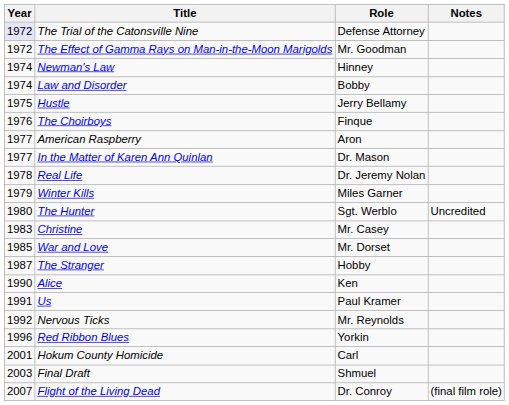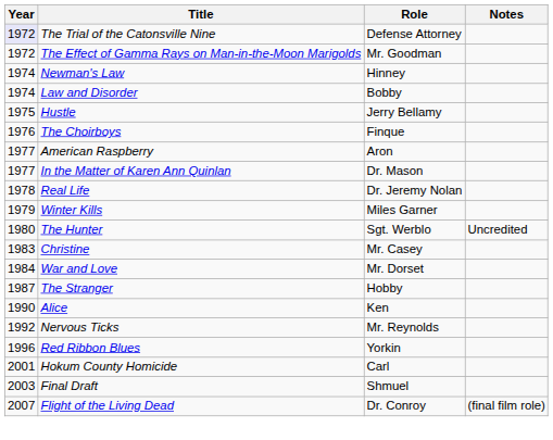 <table class="wikitable">
 <tr>
 <th>Year</th>
 <th>Title</th>
 <th>Role</th>
 <th>Notes</th>
 </tr>
 <tr>
 <td style="background: lavender;">1972</td>
 <td><em>The Trial of the Catonsville Nine</em></td>
 <td>Defense Attorney</td>
 <td></td>
 </tr>
 <tr>
 <td>1972</td>
 <td><em><a href='#'>The Effect of Gamma Rays on Man-in-the-Moon Marigolds</a></em></td>
 <td>Mr. Goodman</td>
 <td></td>
 </tr>
 <tr>
 <td>1974</td>
 <td><em><a href='#'>Newman's Law</a></em></td>
 <td>Hinney</td>
 <td></td>
 </tr>
 <tr>
 <td>1974</td>
 <td><em><a href='#'>Law and Disorder</a></em></td>
 <td>Bobby</td>
 <td></td>
 </tr>
 <tr>
 <td>1975</td>
 <td><em><a href='#'>Hustle</a></em></td>
 <td>Jerry Bellamy</td>
 <td></td>
 </tr>
 <tr>
 <td>1976</td>
 <td><em><a href='#'>The Choirboys</a></em></td>
 <td>Finque</td>
 <td></td>
 </tr>
 <tr>
 <td>1977</td>
 <td><em>American Raspberry</em></td>
 <td>Aron</td>
 <td></td>
 </tr>
 <tr>
 <td>1977</td>
 <td><em><a href='#'>In the Matter of Karen Ann Quinlan</a></em></td>
 <td>Dr. Mason</td>
 <td></td>
 </tr>
 <tr>
 <td>1978</td>
 <td><em><a href='#'>Real Life</a></em></td>
 <td>Dr. Jeremy Nolan</td>
 <td></td>
 </tr>
 <tr>
 <td>1979</td>
 <td><em><a href='#'>Winter Kills</a></em></td>
 <td>Miles Garner</td>
 <td></td>
 </tr>
 <tr>
 <td>1980</td>
 <td><em><a href='#'>The Hunter</a></em></td>
 <td>Sgt. Werblo</td>
 <td>Uncredited</td>
 </tr>
 <tr>
 <td>1983</td>
 <td><em><a href='#'>Christine</a></em></td>
 <td>Mr. Casey</td>
 <td></td>
 </tr>
 <tr>
-<td>1985</td>
+<td>1984</td>
 <td><em><a href='#'>War and Love</a></em></td>
 <td>Mr. Dorset</td>
 <td></td>
 </tr>
 <tr>
 <td>1987</td>
 <td><em><a href='#'>The Stranger</a></em></td>
 <td>Hobby</td>
 <td></td>
 </tr>
 <tr>
 <td>1990</td>
 <td><em><a href='#'>Alice</a></em></td>
 <td>Ken</td>
-<td></td>
-</tr>
-<tr>
-<td>1991</td>
-<td><em><a href='#'>Us</a></em></td>
-<td>Paul Kramer</td>
 <td></td>
 </tr>
 <tr>
 <td>1992</td>
 <td><em>Nervous Ticks</em></td>
 <td>Mr. Reynolds</td>
 <td></td>
 </tr>
 <tr>
 <td>1996</td>
 <td><em><a href='#'>Red Ribbon Blues</a></em></td>
 <td>Yorkin</td>
 <td></td>
 </tr>
 <tr>
 <td>2001</td>
 <td><em>Hokum County Homicide</em></td>
 <td>Carl</td>
 <td></td>
 </tr>
 <tr>
 <td>2003</td>
 <td><em>Final Draft</em></td>
 <td>Shmuel</td>
 <td></td>
 </tr>
 <tr>
 <td>2007</td>
 <td><em><a href='#'>Flight of the Living Dead</a></em></td>
 <td>Dr. Conroy</td>
 <td>(final film role)</td>
 </tr>
 </table>
